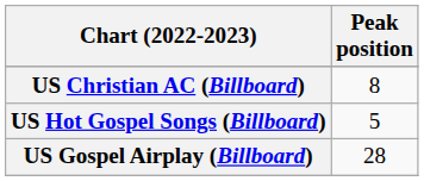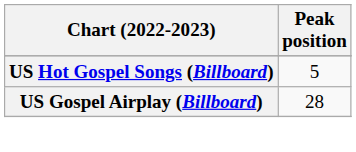 <table class="wikitable sortable plainrowheaders" style="text-align:center">
 <tr>
 <th scope="col">Chart (2022-2023)</th>
 <th scope="col">Peak<br> position</th>
 </tr>
 <tr>
 </tr>
 <tr>
-</tr>
-<tr>
-<th scope="row">US <a href='#'>Christian AC</a> (<em><a href='#'>Billboard</a></em>)</th>
-<td>8</td>
 </tr>
 <tr>
 <th scope="row">US <a href='#'>Hot Gospel Songs</a> (<a href='#'><em>Billboard</em></a>)</th>
 <td>5</td>
 </tr>
 <tr>
 <th scope="row">US Gospel Airplay (<a href='#'><em>Billboard</em></a>)</th>
 <td>28</td>
 </tr>
 <tr>
 </tr>
 </table>
